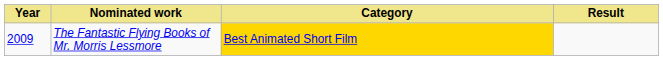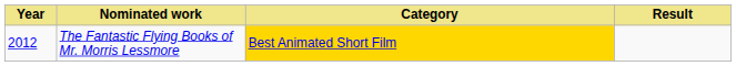 <table width="70%" class="wikitable">
 <tr>
 <th width="33" style="background:#F0E68C">Year</th>
 <th width="150" style="background:#F0E68C">Nominated work</th>
 <th width="300" style="background:#F0E68C">Category</th>
 <th width="90" style="background:#F0E68C">Result</th>
 </tr>
 <tr>
-<td><a href='#'>2009</a></td>
+<td><a href='#'>2012</a></td>
 <td><em><a href='#'>The Fantastic Flying Books of Mr. Morris Lessmore</a></em></td>
 <td style="background: gold;"><a href='#'>Best Animated Short Film</a></td>
 <td></td>
 </tr>
 </table>
